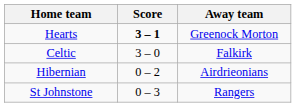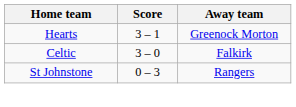 <table class="wikitable" style="text-align: center">
 <tr>
 <th width=140>Home team</th>
 <th width=70>Score</th>
 <th width=140>Away team</th>
 </tr>
 <tr>
 <td><a href='#'>Hearts</a></td>
-<td><strong>3 – 1</strong></td>
+<td>3 – 1</td>
 <td><a href='#'>Greenock Morton</a></td>
 </tr>
 <tr>
 <td><a href='#'>Celtic</a></td>
 <td>3 – 0</td>
 <td><a href='#'>Falkirk</a></td>
 </tr>
 <tr>
-<td><a href='#'>Hibernian</a></td>
-<td>0 – 2</td>
-<td><a href='#'>Airdrieonians</a></td>
-</tr>
-<tr>
 <td><a href='#'>St Johnstone</a></td>
 <td>0 – 3</td>
 <td><a href='#'>Rangers</a></td>
 </tr>
 </table>
